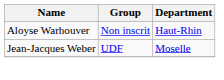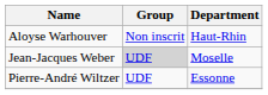 <table class="wikitable alternance">
 <tr>
 <th>Name</th>
 <th>Group</th>
 <th>Department</th>
 </tr>
 <tr>
 <td>Aloyse Warhouver</td>
 <td><a href='#'>Non inscrit</a></td>
 <td><a href='#'>Haut-Rhin</a></td>
 </tr>
 <tr>
 <td>Jean-Jacques Weber</td>
+<td style="background: lightgrey;"><a href='#'>UDF</a></td>
+<td><a href='#'>Moselle</a></td>
+</tr>
+<tr>
+<td>Pierre-André Wiltzer</td>
 <td><a href='#'>UDF</a></td>
-<td><a href='#'>Moselle</a></td>
+<td><a href='#'>Essonne</a></td>
 </tr>
 <tr>
 </tr>
 </table>
